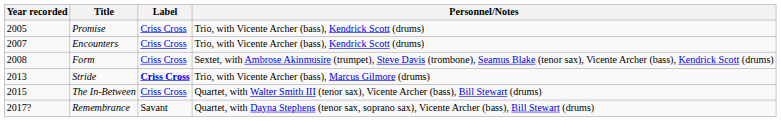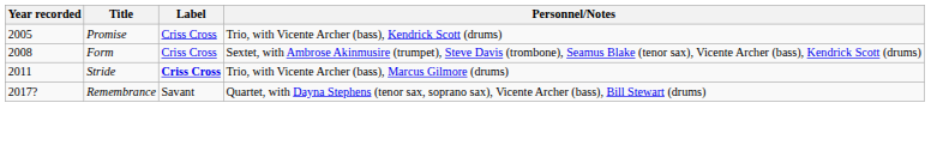 <table class="wikitable sortable">
 <tr>
 <th>Year recorded</th>
 <th>Title</th>
 <th>Label</th>
 <th>Personnel/Notes</th>
 </tr>
 <tr>
 <td>2005</td>
 <td><em>Promise</em></td>
 <td><a href='#'>Criss Cross</a></td>
 <td>Trio, with Vicente Archer (bass), <a href='#'>Kendrick Scott</a> (drums)</td>
 </tr>
 <tr>
-<td>2007</td>
-<td><em>Encounters</em></td>
-<td><a href='#'>Criss Cross</a></td>
-<td>Trio, with Vicente Archer (bass), <a href='#'>Kendrick Scott</a> (drums)</td>
-</tr>
-<tr>
 <td>2008</td>
 <td><em>Form</em></td>
 <td><a href='#'>Criss Cross</a></td>
 <td>Sextet, with <a href='#'>Ambrose Akinmusire</a> (trumpet), <a href='#'>Steve Davis</a> (trombone), <a href='#'>Seamus Blake</a> (tenor sax), Vicente Archer (bass), <a href='#'>Kendrick Scott</a> (drums)</td>
 </tr>
 <tr>
-<td>2013</td>
+<td>2011</td>
 <td><em>Stride</em></td>
 <td><strong><a href='#'>Criss Cross</a></strong></td>
 <td>Trio, with Vicente Archer (bass), <a href='#'>Marcus Gilmore</a> (drums)</td>
-</tr>
-<tr>
-<td>2015</td>
-<td><em>The In-Between</em></td>
-<td><a href='#'>Criss Cross</a></td>
-<td>Quartet, with <a href='#'>Walter Smith III</a> (tenor sax), Vicente Archer (bass), <a href='#'>Bill Stewart</a> (drums)</td>
 </tr>
 <tr>
 <td>2017?</td>
 <td><em>Remembrance</em></td>
 <td>Savant</td>
 <td>Quartet, with <a href='#'>Dayna Stephens</a> (tenor sax, soprano sax), Vicente Archer (bass), <a href='#'>Bill Stewart</a> (drums)</td>
 </tr>
 </table>
